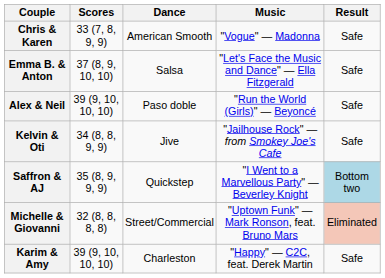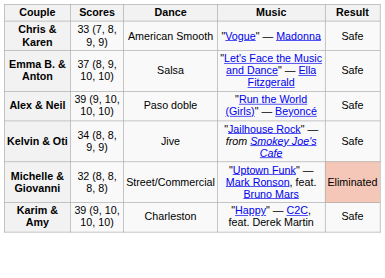 <table class="wikitable sortable" style="text-align:center; width: 90%">
 <tr>
 <th scope="col">Couple</th>
 <th scope="col">Scores</th>
 <th scope="col" class="unsortable">Dance</th>
 <th scope="col" class="unsortable">Music</th>
 <th scope="col" class="unsortable">Result</th>
 </tr>
 <tr>
 <th scope="row">Chris & Karen</th>
 <td>33 (7, 8, 9, 9)</td>
 <td>American Smooth</td>
 <td>"<a href='#'>Vogue</a>" — <a href='#'>Madonna</a></td>
 <td>Safe</td>
 </tr>
 <tr>
 <th scope="row">Emma B. & Anton</th>
 <td>37 (8, 9, 10, 10)</td>
 <td>Salsa</td>
 <td>"<a href='#'>Let's Face the Music and Dance</a>" — <a href='#'>Ella Fitzgerald</a></td>
 <td>Safe</td>
 </tr>
 <tr>
 <th scope="row">Alex & Neil</th>
 <td>39 (9, 10, 10, 10)</td>
 <td>Paso doble</td>
 <td>"<a href='#'>Run the World (Girls)</a>" — <a href='#'>Beyoncé</a></td>
 <td>Safe</td>
 </tr>
 <tr>
 <th scope="row">Kelvin & Oti</th>
 <td>34 (8, 8, 9, 9)</td>
 <td>Jive</td>
 <td>"<a href='#'>Jailhouse Rock</a>" — <em>from <a href='#'>Smokey Joe's Cafe</a></em></td>
 <td>Safe</td>
 </tr>
 <tr>
-<th scope="row">Saffron & AJ</th>
-<td>35 (8, 9, 9, 9)</td>
-<td>Quickstep</td>
-<td>"<a href='#'>I Went to a Marvellous Party</a>" — <a href='#'>Beverley Knight</a></td>
-<td bgcolor="lightblue">Bottom two</td>
-</tr>
-<tr>
 <th scope="row">Michelle & Giovanni</th>
 <td>32 (8, 8, 8, 8)</td>
 <td>Street/Commercial</td>
 <td>"<a href='#'>Uptown Funk</a>" — <a href='#'>Mark Ronson</a>, feat. <a href='#'>Bruno Mars</a></td>
 <td bgcolor="f4c7b8">Eliminated</td>
 </tr>
 <tr>
 <th scope="row">Karim & Amy</th>
 <td>39 (9, 10, 10, 10)</td>
 <td>Charleston</td>
 <td>"<a href='#'>Happy</a>" — <a href='#'>C2C</a>, feat. Derek Martin</td>
 <td>Safe</td>
 </tr>
 </table>
